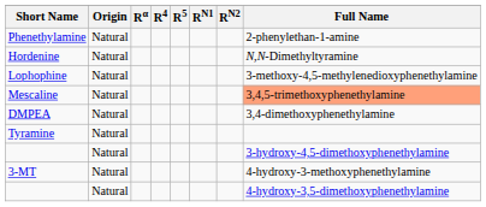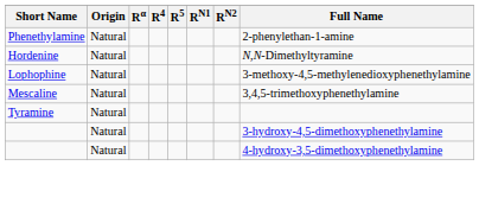 <table class="wikitable sortable">
 <tr>
 </tr>
 <tr>
 <th>Short Name</th>
 <th>Origin</th>
 <th>R<sup>α</sup></th>
 <th>R<sup>4</sup></th>
 <th>R<sup>5</sup></th>
 <th>R<sup>N1</sup></th>
 <th>R<sup>N2</sup></th>
 <th>Full Name</th>
 </tr>
 <tr>
 <td><a href='#'>Phenethylamine</a></td>
 <td>Natural</td>
 <td></td>
 <td></td>
 <td></td>
 <td></td>
 <td></td>
 <td>2-phenylethan-1-amine</td>
 </tr>
 <tr>
 <td><a href='#'>Hordenine</a></td>
 <td>Natural</td>
 <td></td>
 <td></td>
 <td></td>
 <td></td>
 <td></td>
 <td><em>N</em>,<em>N</em>-Dimethyltyramine</td>
 </tr>
 <tr>
 <td><a href='#'>Lophophine</a></td>
 <td>Natural</td>
 <td></td>
 <td></td>
 <td></td>
 <td></td>
 <td></td>
 <td>3-methoxy-4,5-methylenedioxyphenethylamine</td>
 </tr>
 <tr>
 <td><a href='#'>Mescaline</a></td>
 <td>Natural</td>
 <td></td>
 <td></td>
 <td></td>
 <td></td>
 <td></td>
-<td style="background: lightsalmon;">3,4,5-trimethoxyphenethylamine</td>
-</tr>
-<tr>
-<td><a href='#'>DMPEA</a></td>
-<td>Natural</td>
-<td></td>
-<td></td>
-<td></td>
-<td></td>
-<td></td>
-<td>3,4-dimethoxyphenethylamine</td>
+<td>3,4,5-trimethoxyphenethylamine</td>
 </tr>
 <tr>
 <td><a href='#'>Tyramine</a></td>
 <td>Natural</td>
 <td></td>
 <td></td>
 <td></td>
 <td></td>
 <td></td>
 <td></td>
 </tr>
 <tr>
 <td></td>
 <td>Natural</td>
 <td></td>
 <td></td>
 <td></td>
 <td></td>
 <td></td>
 <td><a href='#'>3-hydroxy-4,5-dimethoxyphenethylamine</a></td>
 </tr>
 <tr>
-<td><a href='#'>3-MT</a></td>
-<td>Natural</td>
-<td></td>
-<td></td>
-<td></td>
-<td></td>
-<td></td>
-<td>4-hydroxy-3-methoxyphenethylamine</td>
-</tr>
-<tr>
 <td></td>
 <td>Natural</td>
 <td></td>
 <td></td>
 <td></td>
 <td></td>
 <td></td>
 <td><a href='#'>4-hydroxy-3,5-dimethoxyphenethylamine</a></td>
 </tr>
 </table>
